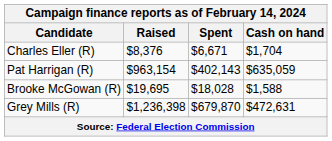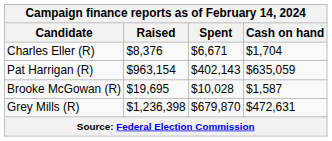 <table class="wikitable sortable">
 <tr>
 <th colspan=4>Campaign finance reports as of February 14, 2024</th>
 </tr>
 <tr style="text-align:center;">
 <th>Candidate</th>
 <th>Raised</th>
 <th>Spent</th>
 <th>Cash on hand</th>
 </tr>
 <tr>
 <td>Charles Eller (R)</td>
 <td>$8,376</td>
 <td>$6,671</td>
 <td>$1,704</td>
 </tr>
 <tr>
 <td>Pat Harrigan (R)</td>
 <td>$963,154</td>
 <td>$402,143</td>
 <td>$635,059</td>
 </tr>
 <tr>
 <td>Brooke McGowan (R)</td>
 <td>$19,695</td>
-<td>$18,028</td>
-<td>$1,588</td>
+<td>$10,028</td>
+<td>$1,587</td>
 </tr>
 <tr>
 <td>Grey Mills (R)</td>
 <td>$1,236,398</td>
 <td>$679,870</td>
 <td>$472,631</td>
 </tr>
 <tr>
 <th colspan="4"><small>Source: <a href='#'>Federal Election Commission</a></small></th>
 </tr>
 </table>
